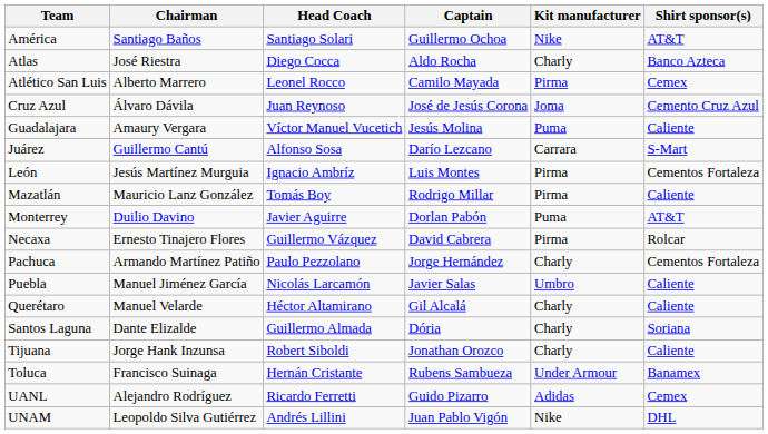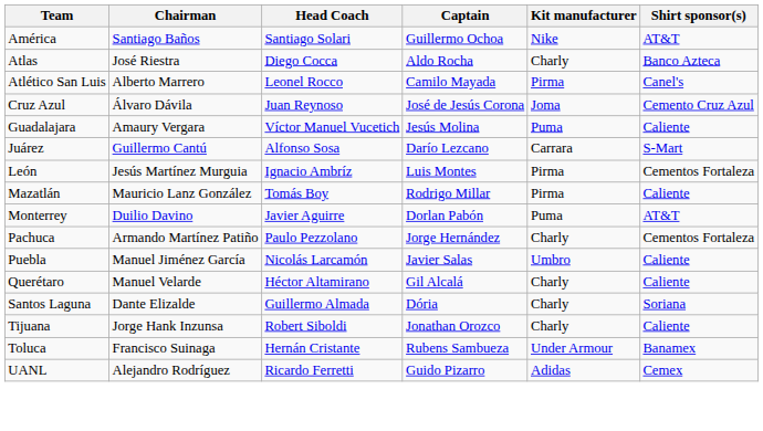 <table class="wikitable sortable" style="text-align: left;">
 <tr>
 <th>Team</th>
 <th>Chairman</th>
 <th>Head Coach</th>
 <th>Captain</th>
 <th>Kit manufacturer</th>
 <th>Shirt sponsor(s)</th>
 </tr>
 <tr>
 <td>América</td>
 <td><a href='#'>Santiago Baños</a></td>
 <td> <a href='#'>Santiago Solari</a></td>
 <td> <a href='#'>Guillermo Ochoa</a></td>
 <td><a href='#'>Nike</a></td>
 <td><a href='#'>AT&T</a></td>
 </tr>
 <tr>
 <td>Atlas</td>
 <td>José Riestra</td>
 <td> <a href='#'>Diego Cocca</a></td>
 <td> <a href='#'>Aldo Rocha</a></td>
 <td>Charly</td>
 <td><a href='#'>Banco Azteca</a></td>
 </tr>
 <tr>
 <td>Atlético San Luis</td>
 <td>Alberto Marrero</td>
 <td> <a href='#'>Leonel Rocco</a></td>
 <td> <a href='#'>Camilo Mayada</a></td>
 <td><a href='#'>Pirma</a></td>
-<td><a href='#'>Cemex</a></td>
+<td><a href='#'>Canel's</a></td>
 </tr>
 <tr>
 <td>Cruz Azul</td>
 <td>Álvaro Dávila</td>
 <td> <a href='#'>Juan Reynoso</a></td>
 <td> <a href='#'>José de Jesús Corona</a></td>
 <td><a href='#'>Joma</a></td>
 <td><a href='#'>Cemento Cruz Azul</a></td>
 </tr>
 <tr>
 <td>Guadalajara</td>
 <td>Amaury Vergara</td>
 <td> <a href='#'>Víctor Manuel Vucetich</a></td>
 <td> <a href='#'>Jesús Molina</a></td>
 <td><a href='#'>Puma</a></td>
 <td><a href='#'>Caliente</a></td>
 </tr>
 <tr>
 <td>Juárez</td>
 <td><a href='#'>Guillermo Cantú</a></td>
 <td> <a href='#'>Alfonso Sosa</a></td>
 <td> <a href='#'>Darío Lezcano</a></td>
 <td>Carrara</td>
 <td><a href='#'>S-Mart</a></td>
 </tr>
 <tr>
 <td>León</td>
 <td>Jesús Martínez Murguia</td>
 <td> <a href='#'>Ignacio Ambríz</a></td>
 <td> <a href='#'>Luis Montes</a></td>
 <td>Pirma</td>
 <td>Cementos Fortaleza</td>
 </tr>
 <tr>
 <td>Mazatlán</td>
 <td>Mauricio Lanz González</td>
 <td> <a href='#'>Tomás Boy</a></td>
 <td> <a href='#'>Rodrigo Millar</a></td>
 <td>Pirma</td>
 <td><a href='#'>Caliente</a></td>
 </tr>
 <tr>
 <td>Monterrey</td>
 <td><a href='#'>Duilio Davino</a></td>
 <td> <a href='#'>Javier Aguirre</a></td>
 <td> <a href='#'>Dorlan Pabón</a></td>
 <td>Puma</td>
 <td><a href='#'>AT&T</a></td>
-</tr>
-<tr>
-<td>Necaxa</td>
-<td>Ernesto Tinajero Flores</td>
-<td> <a href='#'>Guillermo Vázquez</a></td>
-<td> <a href='#'>David Cabrera</a></td>
-<td>Pirma</td>
-<td>Rolcar</td>
 </tr>
 <tr>
 <td>Pachuca</td>
 <td>Armando Martínez Patiño</td>
 <td> <a href='#'>Paulo Pezzolano</a></td>
 <td> <a href='#'>Jorge Hernández</a></td>
 <td>Charly</td>
 <td>Cementos Fortaleza</td>
 </tr>
 <tr>
 <td>Puebla</td>
 <td>Manuel Jiménez García</td>
 <td> <a href='#'>Nicolás Larcamón</a></td>
 <td> <a href='#'>Javier Salas</a></td>
 <td><a href='#'>Umbro</a></td>
 <td><a href='#'>Caliente</a></td>
 </tr>
 <tr>
 <td>Querétaro</td>
 <td>Manuel Velarde</td>
 <td> <a href='#'>Héctor Altamirano</a></td>
 <td> <a href='#'>Gil Alcalá</a></td>
 <td>Charly</td>
 <td><a href='#'>Caliente</a></td>
 </tr>
 <tr>
 <td>Santos Laguna</td>
 <td>Dante Elizalde</td>
 <td> <a href='#'>Guillermo Almada</a></td>
 <td> <a href='#'>Dória</a></td>
 <td>Charly</td>
 <td><a href='#'>Soriana</a></td>
 </tr>
 <tr>
 <td>Tijuana</td>
 <td>Jorge Hank Inzunsa</td>
 <td> <a href='#'>Robert Siboldi</a></td>
 <td> <a href='#'>Jonathan Orozco</a></td>
 <td>Charly</td>
 <td><a href='#'>Caliente</a></td>
 </tr>
 <tr>
 <td>Toluca</td>
 <td>Francisco Suinaga</td>
 <td> <a href='#'>Hernán Cristante</a></td>
 <td> <a href='#'>Rubens Sambueza</a></td>
 <td><a href='#'>Under Armour</a></td>
 <td><a href='#'>Banamex</a></td>
 </tr>
 <tr>
 <td>UANL</td>
 <td>Alejandro Rodríguez</td>
 <td> <a href='#'>Ricardo Ferretti</a></td>
 <td> <a href='#'>Guido Pizarro</a></td>
 <td><a href='#'>Adidas</a></td>
 <td><a href='#'>Cemex</a></td>
 </tr>
-<tr>
-<td>UNAM</td>
-<td>Leopoldo Silva Gutiérrez</td>
-<td> <a href='#'>Andrés Lillini</a></td>
-<td> <a href='#'>Juan Pablo Vigón</a></td>
-<td>Nike</td>
-<td><a href='#'>DHL</a></td>
-</tr>
 </table>
